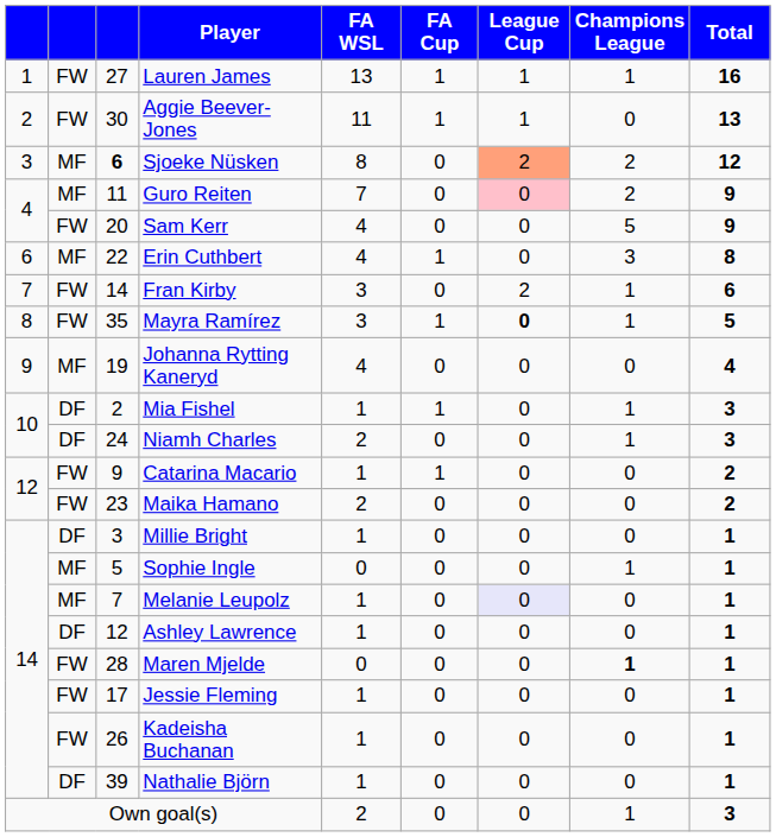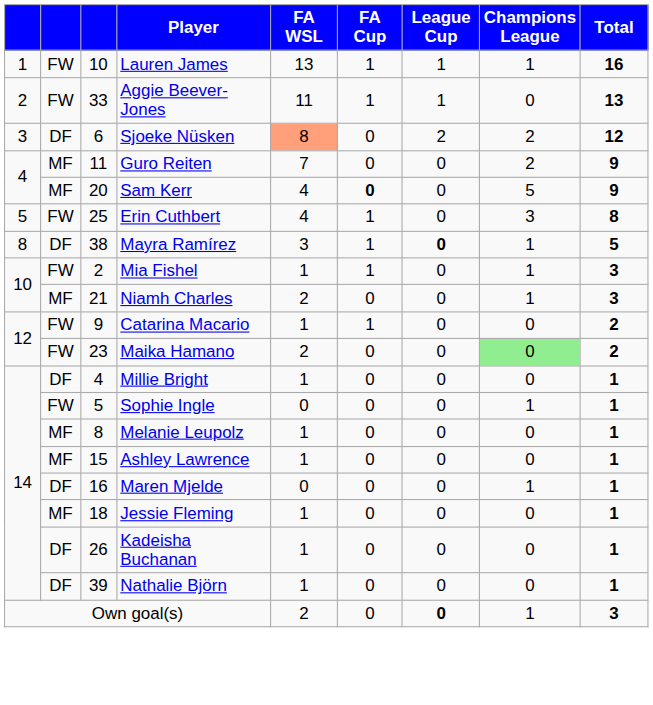 <table class="wikitable" style="text-align:center;">
 <tr>
 <th style="background:#00f; color:white; width:35px;"></th>
 <th style="background:#00f; color:white; width:35px;"></th>
 <th style="background:#00f; color:white; width:35px;"></th>
 <th style="background:#00f; color:white; width:200px;">Player</th>
 <th style="background:#00f; color:white; width:75px;">FA WSL</th>
 <th style="background:#00f; color:white; width:75px;">FA Cup</th>
 <th style="background:#00f; color:white; width:75px;">League Cup</th>
 <th style="background:#00f; color:white; width:75px;">Champions League</th>
 <th style="background:#00f; color:white; width:75px;">Total</th>
 </tr>
 <tr>
 <td rowspan="1">1</td>
 <td>FW</td>
-<td>27</td>
+<td>10</td>
 <td align=left> <a href='#'>Lauren James</a></td>
 <td>13</td>
 <td>1</td>
 <td>1</td>
 <td>1</td>
 <td><strong>16</strong></td>
 </tr>
 <tr>
 <td rowspan="1">2</td>
 <td>FW</td>
-<td>30</td>
+<td>33</td>
 <td align=left> <a href='#'>Aggie Beever-Jones</a></td>
 <td>11</td>
 <td>1</td>
 <td>1</td>
 <td>0</td>
 <td><strong>13</strong></td>
 </tr>
 <tr>
 <td rowspan="1">3</td>
-<td>MF</td>
-<td><strong>6</strong></td>
+<td>DF</td>
+<td>6</td>
 <td align=left> <a href='#'>Sjoeke Nüsken</a></td>
-<td>8</td>
+<td style="background: lightsalmon;">8</td>
 <td>0</td>
-<td style="background: lightsalmon;">2</td>
+<td>2</td>
 <td>2</td>
 <td><strong>12</strong></td>
 </tr>
 <tr>
 <td rowspan="2">4</td>
 <td>MF</td>
 <td>11</td>
 <td align=left> <a href='#'>Guro Reiten</a></td>
 <td>7</td>
 <td>0</td>
-<td style="background: pink;">0</td>
+<td>0</td>
 <td>2</td>
 <td><strong>9</strong></td>
 </tr>
 <tr>
-<td>FW</td>
+<td>MF</td>
 <td>20</td>
 <td align=left> <a href='#'>Sam Kerr</a></td>
 <td>4</td>
-<td>0</td>
+<td><strong>0</strong></td>
 <td>0</td>
 <td>5</td>
 <td><strong>9</strong></td>
 </tr>
 <tr>
-<td rowspan="1">6</td>
-<td>MF</td>
-<td>22</td>
+<td rowspan="1">5</td>
+<td>FW</td>
+<td>25</td>
 <td align=left> <a href='#'>Erin Cuthbert</a></td>
 <td>4</td>
 <td>1</td>
 <td>0</td>
 <td>3</td>
 <td><strong>8</strong></td>
 </tr>
 <tr>
-<td rowspan="1">7</td>
-<td>FW</td>
-<td>14</td>
-<td align=left> <a href='#'>Fran Kirby</a></td>
-<td>3</td>
-<td>0</td>
-<td>2</td>
-<td>1</td>
-<td><strong>6</strong></td>
-</tr>
-<tr>
 <td rowspan="1">8</td>
-<td>FW</td>
-<td>35</td>
+<td>DF</td>
+<td>38</td>
 <td align=left> <a href='#'>Mayra Ramírez</a></td>
 <td>3</td>
 <td>1</td>
 <td><strong>0</strong></td>
 <td>1</td>
 <td><strong>5</strong></td>
 </tr>
 <tr>
-<td rowspan="1">9</td>
-<td>MF</td>
-<td>19</td>
-<td align=left> <a href='#'>Johanna Rytting Kaneryd</a></td>
-<td>4</td>
-<td>0</td>
-<td>0</td>
-<td>0</td>
-<td><strong>4</strong></td>
-</tr>
-<tr>
 <td rowspan="2">10</td>
-<td>DF</td>
+<td>FW</td>
 <td>2</td>
 <td align=left> <a href='#'>Mia Fishel</a></td>
 <td>1</td>
 <td>1</td>
 <td>0</td>
 <td>1</td>
 <td><strong>3</strong></td>
 </tr>
 <tr>
-<td>DF</td>
-<td>24</td>
+<td>MF</td>
+<td>21</td>
 <td align=left> <a href='#'>Niamh Charles</a></td>
 <td>2</td>
 <td>0</td>
 <td>0</td>
 <td>1</td>
 <td><strong>3</strong></td>
 </tr>
 <tr>
 <td rowspan="2">12</td>
 <td>FW</td>
 <td>9</td>
 <td align=left> <a href='#'>Catarina Macario</a></td>
 <td>1</td>
 <td>1</td>
 <td>0</td>
 <td>0</td>
 <td><strong>2</strong></td>
 </tr>
 <tr>
 <td>FW</td>
 <td>23</td>
 <td align=left> <a href='#'>Maika Hamano</a></td>
 <td>2</td>
 <td>0</td>
 <td>0</td>
-<td>0</td>
+<td style="background: lightgreen;">0</td>
 <td><strong>2</strong></td>
 </tr>
 <tr>
 <td rowspan="8">14</td>
 <td>DF</td>
-<td>3</td>
+<td>4</td>
 <td align=left> <a href='#'>Millie Bright</a></td>
 <td>1</td>
 <td>0</td>
 <td>0</td>
 <td>0</td>
 <td><strong>1</strong></td>
 </tr>
 <tr>
-<td>MF</td>
+<td>FW</td>
 <td>5</td>
 <td align=left> <a href='#'>Sophie Ingle</a></td>
 <td>0</td>
 <td>0</td>
 <td>0</td>
 <td>1</td>
 <td><strong>1</strong></td>
 </tr>
 <tr>
 <td>MF</td>
-<td>7</td>
+<td>8</td>
 <td align=left> <a href='#'>Melanie Leupolz</a></td>
 <td>1</td>
 <td>0</td>
-<td style="background: lavender;">0</td>
+<td>0</td>
 <td>0</td>
 <td><strong>1</strong></td>
 </tr>
 <tr>
-<td>DF</td>
-<td>12</td>
+<td>MF</td>
+<td>15</td>
 <td align=left> <a href='#'>Ashley Lawrence</a></td>
 <td>1</td>
 <td>0</td>
 <td>0</td>
 <td>0</td>
 <td><strong>1</strong></td>
 </tr>
 <tr>
-<td>FW</td>
-<td>28</td>
+<td>DF</td>
+<td>16</td>
 <td align=left> <a href='#'>Maren Mjelde</a></td>
 <td>0</td>
 <td>0</td>
 <td>0</td>
-<td><strong>1</strong></td>
+<td>1</td>
 <td><strong>1</strong></td>
 </tr>
 <tr>
-<td>FW</td>
-<td>17</td>
+<td>MF</td>
+<td>18</td>
 <td align=left> <a href='#'>Jessie Fleming</a></td>
 <td>1</td>
 <td>0</td>
 <td>0</td>
 <td>0</td>
 <td><strong>1</strong></td>
 </tr>
 <tr>
-<td>FW</td>
+<td>DF</td>
 <td>26</td>
 <td align=left> <a href='#'>Kadeisha Buchanan</a></td>
 <td>1</td>
 <td>0</td>
 <td>0</td>
 <td>0</td>
 <td><strong>1</strong></td>
 </tr>
 <tr>
 <td>DF</td>
 <td>39</td>
 <td align=left> <a href='#'>Nathalie Björn</a></td>
 <td>1</td>
 <td>0</td>
 <td>0</td>
 <td>0</td>
 <td><strong>1</strong></td>
 </tr>
 <tr>
 <td colspan="4">Own goal(s)</td>
 <td>2</td>
 <td>0</td>
-<td>0</td>
+<td><strong>0</strong></td>
 <td>1</td>
 <td><strong>3</strong></td>
 </tr>
 </table>
